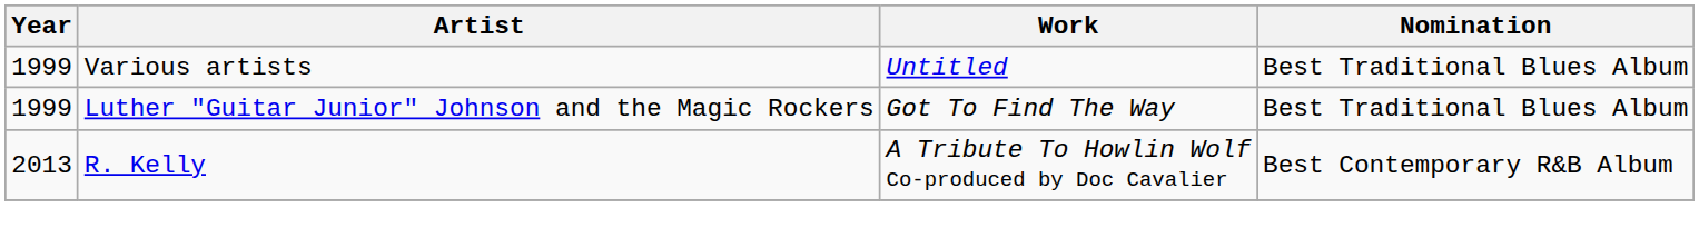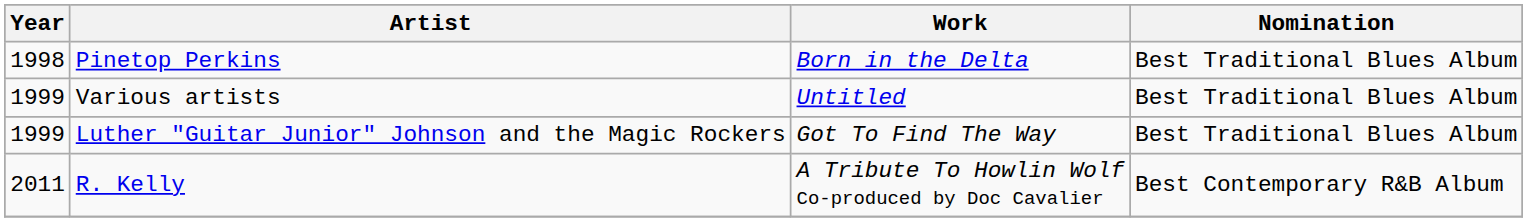 <table class="wikitable">
 <tr>
 <th>Year</th>
 <th>Artist</th>
 <th>Work</th>
 <th>Nomination</th>
+</tr>
+<tr>
+<td>1998</td>
+<td><a href='#'>Pinetop Perkins</a></td>
+<td><em><a href='#'>Born in the Delta</a></em></td>
+<td>Best Traditional Blues Album</td>
 </tr>
 <tr>
 <td>1999</td>
 <td>Various artists</td>
 <td><em><a href='#'>Untitled</a></em></td>
 <td>Best Traditional Blues Album</td>
 </tr>
 <tr>
 <td>1999</td>
 <td><a href='#'>Luther "Guitar Junior" Johnson</a> and the Magic Rockers</td>
 <td><em>Got To Find The Way</em></td>
 <td>Best Traditional Blues Album</td>
 </tr>
 <tr>
-<td>2013</td>
+<td>2011</td>
 <td><a href='#'>R. Kelly</a></td>
 <td><em>A Tribute To Howlin Wolf</em><br><small>Co-produced by Doc Cavalier</small></td>
 <td>Best Contemporary R&B Album</td>
 </tr>
 <tr>
 </tr>
 </table>
